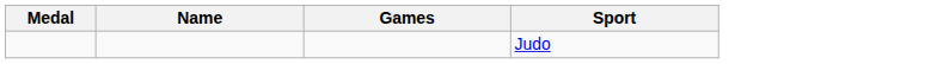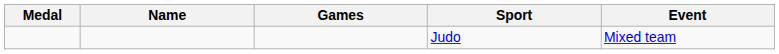 <table class="wikitable sortable">
 <tr>
 <th style="width:5em">Medal</th>
 <th style="width:12em">Name</th>
 <th style="width:12em">Games</th>
 <th style="width:12em">Sport</th>
+<th style="width:12em">Event</th>
 </tr>
 <tr>
 <td></td>
 <td></td>
 <td></td>
 <td> <a href='#'>Judo</a></td>
+<td><a href='#'>Mixed team</a></td>
 </tr>
 </table>
